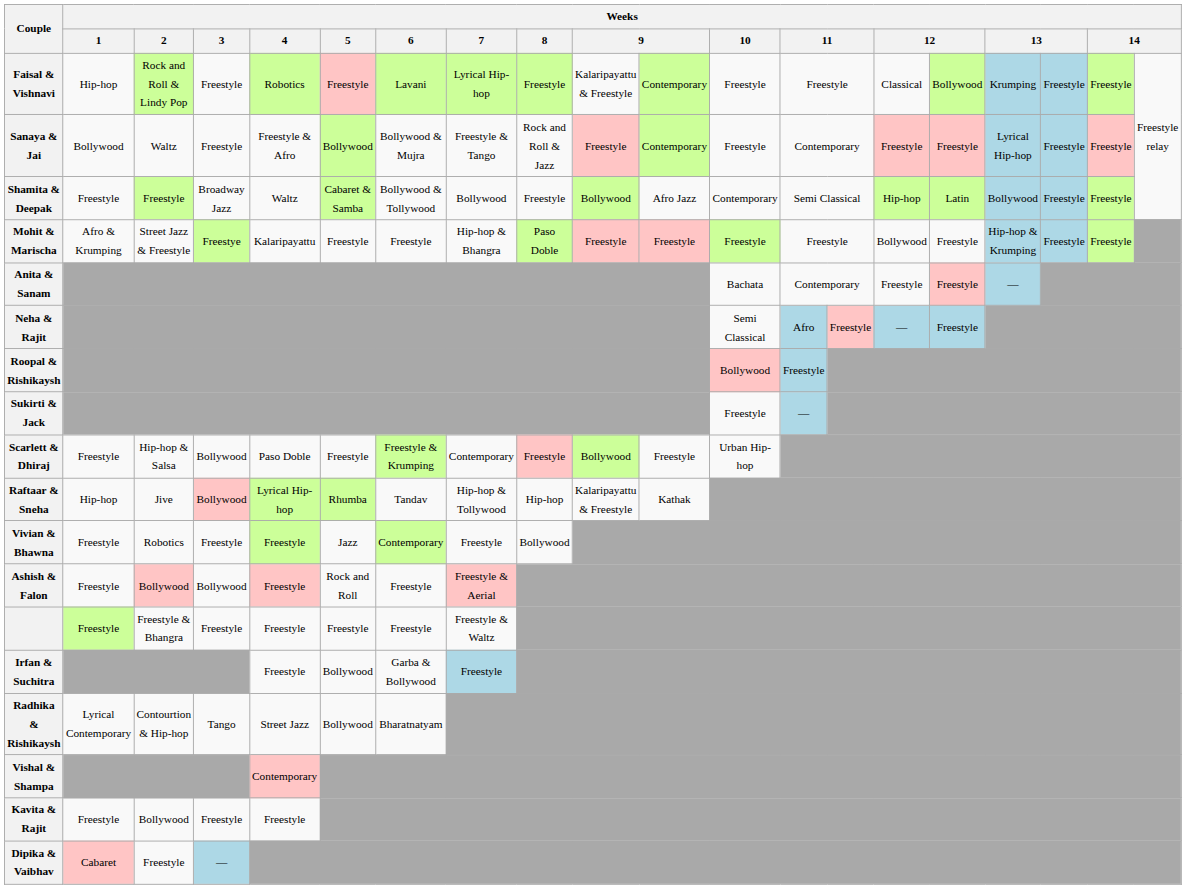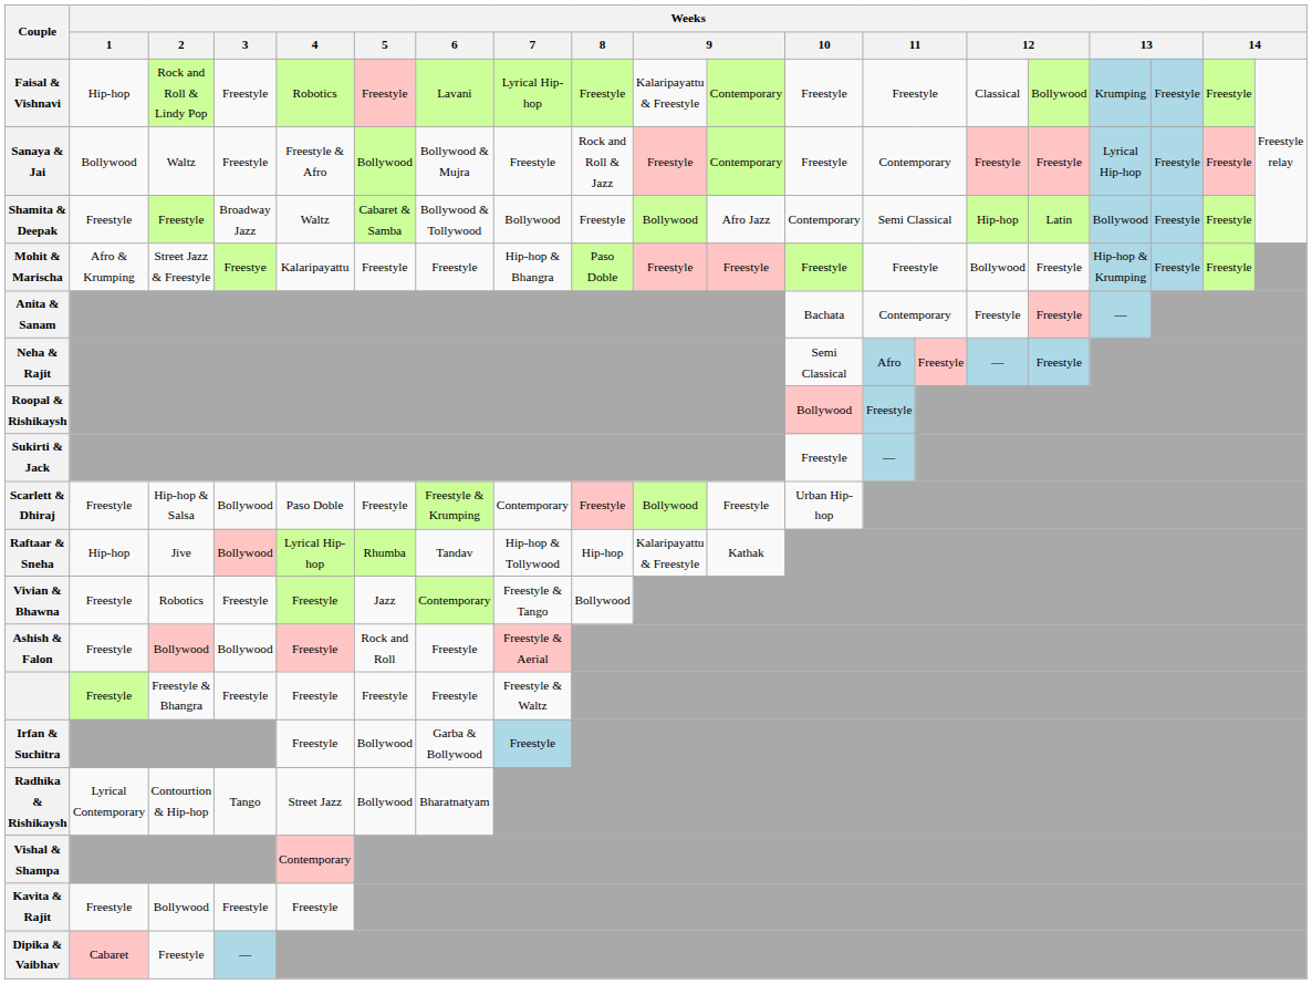 <table class="wikitable unsortable" style="text-align:center; font-size:75%; line-height:20px">
 <tr>
 <th rowspan="2">Couple</th>
 <th colspan="19">Weeks</th>
 </tr>
 <tr>
 <th>1</th>
 <th>2</th>
 <th>3</th>
 <th>4</th>
 <th>5</th>
 <th>6</th>
 <th>7</th>
 <th>8</th>
 <th colspan="2">9</th>
 <th>10</th>
 <th colspan="2">11</th>
 <th colspan="2">12</th>
 <th colspan="2">13</th>
 <th colspan="2">14</th>
 </tr>
 <tr>
 <th scope="row">Faisal & Vishnavi</th>
 <td>Hip-hop</td>
 <td style="background:#cf9;">Rock and Roll & Lindy Pop</td>
 <td>Freestyle</td>
 <td style="background:#cf9;">Robotics</td>
 <td style="background:#ffc5c5;">Freestyle</td>
 <td style="background:#cf9;">Lavani</td>
 <td style="background:#cf9;">Lyrical Hip-hop</td>
 <td style="background:#cf9;">Freestyle</td>
 <td>Kalaripayattu & Freestyle</td>
 <td style="background:#cf9;">Contemporary</td>
 <td>Freestyle</td>
 <td colspan="2">Freestyle</td>
 <td>Classical</td>
 <td style="background:#cf9;">Bollywood</td>
 <td bgcolor="lightblue">Krumping</td>
 <td bgcolor="lightblue">Freestyle</td>
 <td style="background:#cf9;">Freestyle</td>
 <td rowspan="3">Freestyle relay</td>
 </tr>
 <tr>
 <th scope="row">Sanaya & Jai</th>
 <td>Bollywood</td>
 <td>Waltz</td>
 <td>Freestyle</td>
 <td>Freestyle & Afro</td>
 <td style="background:#cf9;">Bollywood</td>
 <td>Bollywood & Mujra</td>
-<td>Freestyle & Tango</td>
+<td>Freestyle</td>
 <td>Rock and Roll & Jazz</td>
 <td style="background:#ffc5c5;">Freestyle</td>
 <td style="background:#cf9;">Contemporary</td>
 <td>Freestyle</td>
 <td colspan="2">Contemporary</td>
 <td style="background:#ffc5c5;">Freestyle</td>
 <td style="background:#ffc5c5;">Freestyle</td>
 <td bgcolor="lightblue">Lyrical Hip-hop</td>
 <td bgcolor="lightblue">Freestyle</td>
 <td style="background:#ffc5c5;">Freestyle</td>
 </tr>
 <tr>
 <th scope="row">Shamita & Deepak</th>
 <td>Freestyle</td>
 <td style="background:#cf9;">Freestyle</td>
 <td>Broadway Jazz</td>
 <td>Waltz</td>
 <td style="background:#cf9;">Cabaret & Samba</td>
 <td>Bollywood & Tollywood</td>
 <td>Bollywood</td>
 <td>Freestyle</td>
 <td style="background:#cf9;">Bollywood</td>
 <td>Afro Jazz</td>
 <td>Contemporary</td>
 <td colspan="2">Semi Classical</td>
 <td style="background:#cf9;">Hip-hop</td>
 <td style="background:#cf9;">Latin</td>
 <td bgcolor="lightblue">Bollywood</td>
 <td bgcolor="lightblue">Freestyle</td>
 <td style="background:#cf9;">Freestyle</td>
 </tr>
 <tr>
 <th scope="row">Mohit & Marischa</th>
 <td>Afro & Krumping</td>
 <td>Street Jazz & Freestyle</td>
 <td style="background:#cf9;">Freestye</td>
 <td>Kalaripayattu</td>
 <td>Freestyle</td>
 <td>Freestyle</td>
 <td>Hip-hop & Bhangra</td>
 <td style="background:#cf9;">Paso Doble</td>
 <td style="background:#ffc5c5;">Freestyle</td>
 <td style="background:#ffc5c5;">Freestyle</td>
 <td style="background:#cf9;">Freestyle</td>
 <td colspan="2">Freestyle</td>
 <td>Bollywood</td>
 <td>Freestyle</td>
 <td bgcolor="lightblue">Hip-hop & Krumping</td>
 <td bgcolor="lightblue">Freestyle</td>
 <td style="background:#cf9;">Freestyle</td>
 <td bgcolor="darkgrey"></td>
 </tr>
 <tr>
 <th scope="row">Anita & Sanam</th>
 <td colspan="10" bgcolor="darkgrey"></td>
 <td>Bachata</td>
 <td colspan="2">Contemporary</td>
 <td>Freestyle</td>
 <td style="background:#ffc5c5;">Freestyle</td>
 <td bgcolor="lightblue">—</td>
 <td colspan="3" bgcolor="darkgrey"></td>
 </tr>
 <tr>
 <th scope="row">Neha & Rajit</th>
 <td colspan="10" bgcolor="darkgrey"></td>
 <td>Semi Classical</td>
 <td bgcolor="lightblue">Afro</td>
 <td style="background:#ffc5c5;">Freestyle</td>
 <td bgcolor="lightblue">—</td>
 <td bgcolor="lightblue">Freestyle</td>
 <td colspan="4" bgcolor="darkgrey"></td>
 </tr>
 <tr>
 <th scope="row">Roopal & Rishikaysh</th>
 <td colspan="10" bgcolor="darkgrey"></td>
 <td style="background:#ffc5c5;">Bollywood</td>
 <td bgcolor="lightblue">Freestyle</td>
 <td colspan="7" bgcolor="darkgrey"></td>
 </tr>
 <tr>
 <th scope="row">Sukirti & Jack</th>
 <td colspan="10" bgcolor="darkgrey"></td>
 <td>Freestyle</td>
 <td bgcolor="lightblue">—</td>
 <td colspan="7" bgcolor="darkgrey"></td>
 </tr>
 <tr>
 <th scope="row">Scarlett & Dhiraj</th>
 <td>Freestyle</td>
 <td>Hip-hop & Salsa</td>
 <td>Bollywood</td>
 <td>Paso Doble</td>
 <td>Freestyle</td>
 <td style="background:#cf9;">Freestyle & Krumping</td>
 <td>Contemporary</td>
 <td style="background:#ffc5c5;">Freestyle</td>
 <td style="background:#cf9;">Bollywood</td>
 <td>Freestyle</td>
 <td>Urban Hip-hop</td>
 <td colspan="8" bgcolor="darkgrey"></td>
 </tr>
 <tr>
 <th scope="row">Raftaar & Sneha</th>
 <td>Hip-hop</td>
 <td>Jive</td>
 <td style="background:#ffc5c5;">Bollywood</td>
 <td style="background:#cf9;">Lyrical Hip-hop</td>
 <td style="background:#cf9;">Rhumba</td>
 <td>Tandav</td>
 <td>Hip-hop & Tollywood</td>
 <td>Hip-hop</td>
 <td>Kalaripayattu & Freestyle</td>
 <td>Kathak</td>
 <td colspan="9" bgcolor="darkgrey"></td>
 </tr>
 <tr>
 <th scope="row">Vivian & Bhawna</th>
 <td>Freestyle</td>
 <td>Robotics</td>
 <td>Freestyle</td>
 <td style="background:#cf9;">Freestyle</td>
 <td>Jazz</td>
 <td style="background:#cf9;">Contemporary</td>
-<td>Freestyle</td>
+<td>Freestyle & Tango</td>
 <td>Bollywood</td>
 <td colspan="11" bgcolor="darkgrey"></td>
 </tr>
 <tr>
 <th scope="row">Ashish & Falon</th>
 <td>Freestyle</td>
 <td style="background:#ffc5c5;">Bollywood</td>
 <td>Bollywood</td>
 <td style="background:#ffc5c5;">Freestyle</td>
 <td>Rock and Roll</td>
 <td>Freestyle</td>
 <td style="background:#ffc5c5;">Freestyle & Aerial</td>
 <td colspan="12" bgcolor="darkgrey"></td>
 </tr>
 <tr>
 <th scope="row"></th>
 <td style="background:#cf9;">Freestyle</td>
 <td>Freestyle & Bhangra</td>
 <td>Freestyle</td>
 <td>Freestyle</td>
 <td>Freestyle</td>
 <td>Freestyle</td>
 <td>Freestyle & Waltz</td>
 <td colspan="12" bgcolor="darkgrey"></td>
 </tr>
 <tr>
 <th scope="row">Irfan & Suchitra</th>
 <td colspan="3" bgcolor=darkgrey></td>
 <td>Freestyle</td>
 <td>Bollywood</td>
 <td>Garba & Bollywood</td>
 <td bgcolor="lightblue">Freestyle</td>
 <td colspan="12" bgcolor="darkgrey"></td>
 </tr>
 <tr>
 <th scope="row">Radhika & Rishikaysh</th>
 <td>Lyrical Contemporary</td>
 <td>Contourtion & Hip-hop</td>
 <td>Tango</td>
 <td>Street Jazz</td>
 <td>Bollywood</td>
 <td>Bharatnatyam</td>
 <td colspan="13" bgcolor="darkgrey"></td>
 </tr>
 <tr>
 <th>Vishal & Shampa</th>
 <td colspan="3" bgcolor=darkgrey></td>
 <td style="background:#ffc5c5;">Contemporary</td>
 <td colspan="15" bgcolor="darkgrey"></td>
 </tr>
 <tr>
 <th scope="row">Kavita & Rajit</th>
 <td>Freestyle</td>
 <td>Bollywood</td>
 <td>Freestyle</td>
 <td>Freestyle</td>
 <td colspan="15" bgcolor="darkgrey"></td>
 </tr>
 <tr>
 <th scope="row">Dipika & Vaibhav</th>
 <td style="background:#ffc5c5;">Cabaret</td>
 <td>Freestyle</td>
 <td bgcolor="lightblue">—</td>
 <td colspan="16" bgcolor="darkgrey"></td>
 </tr>
 </table>
